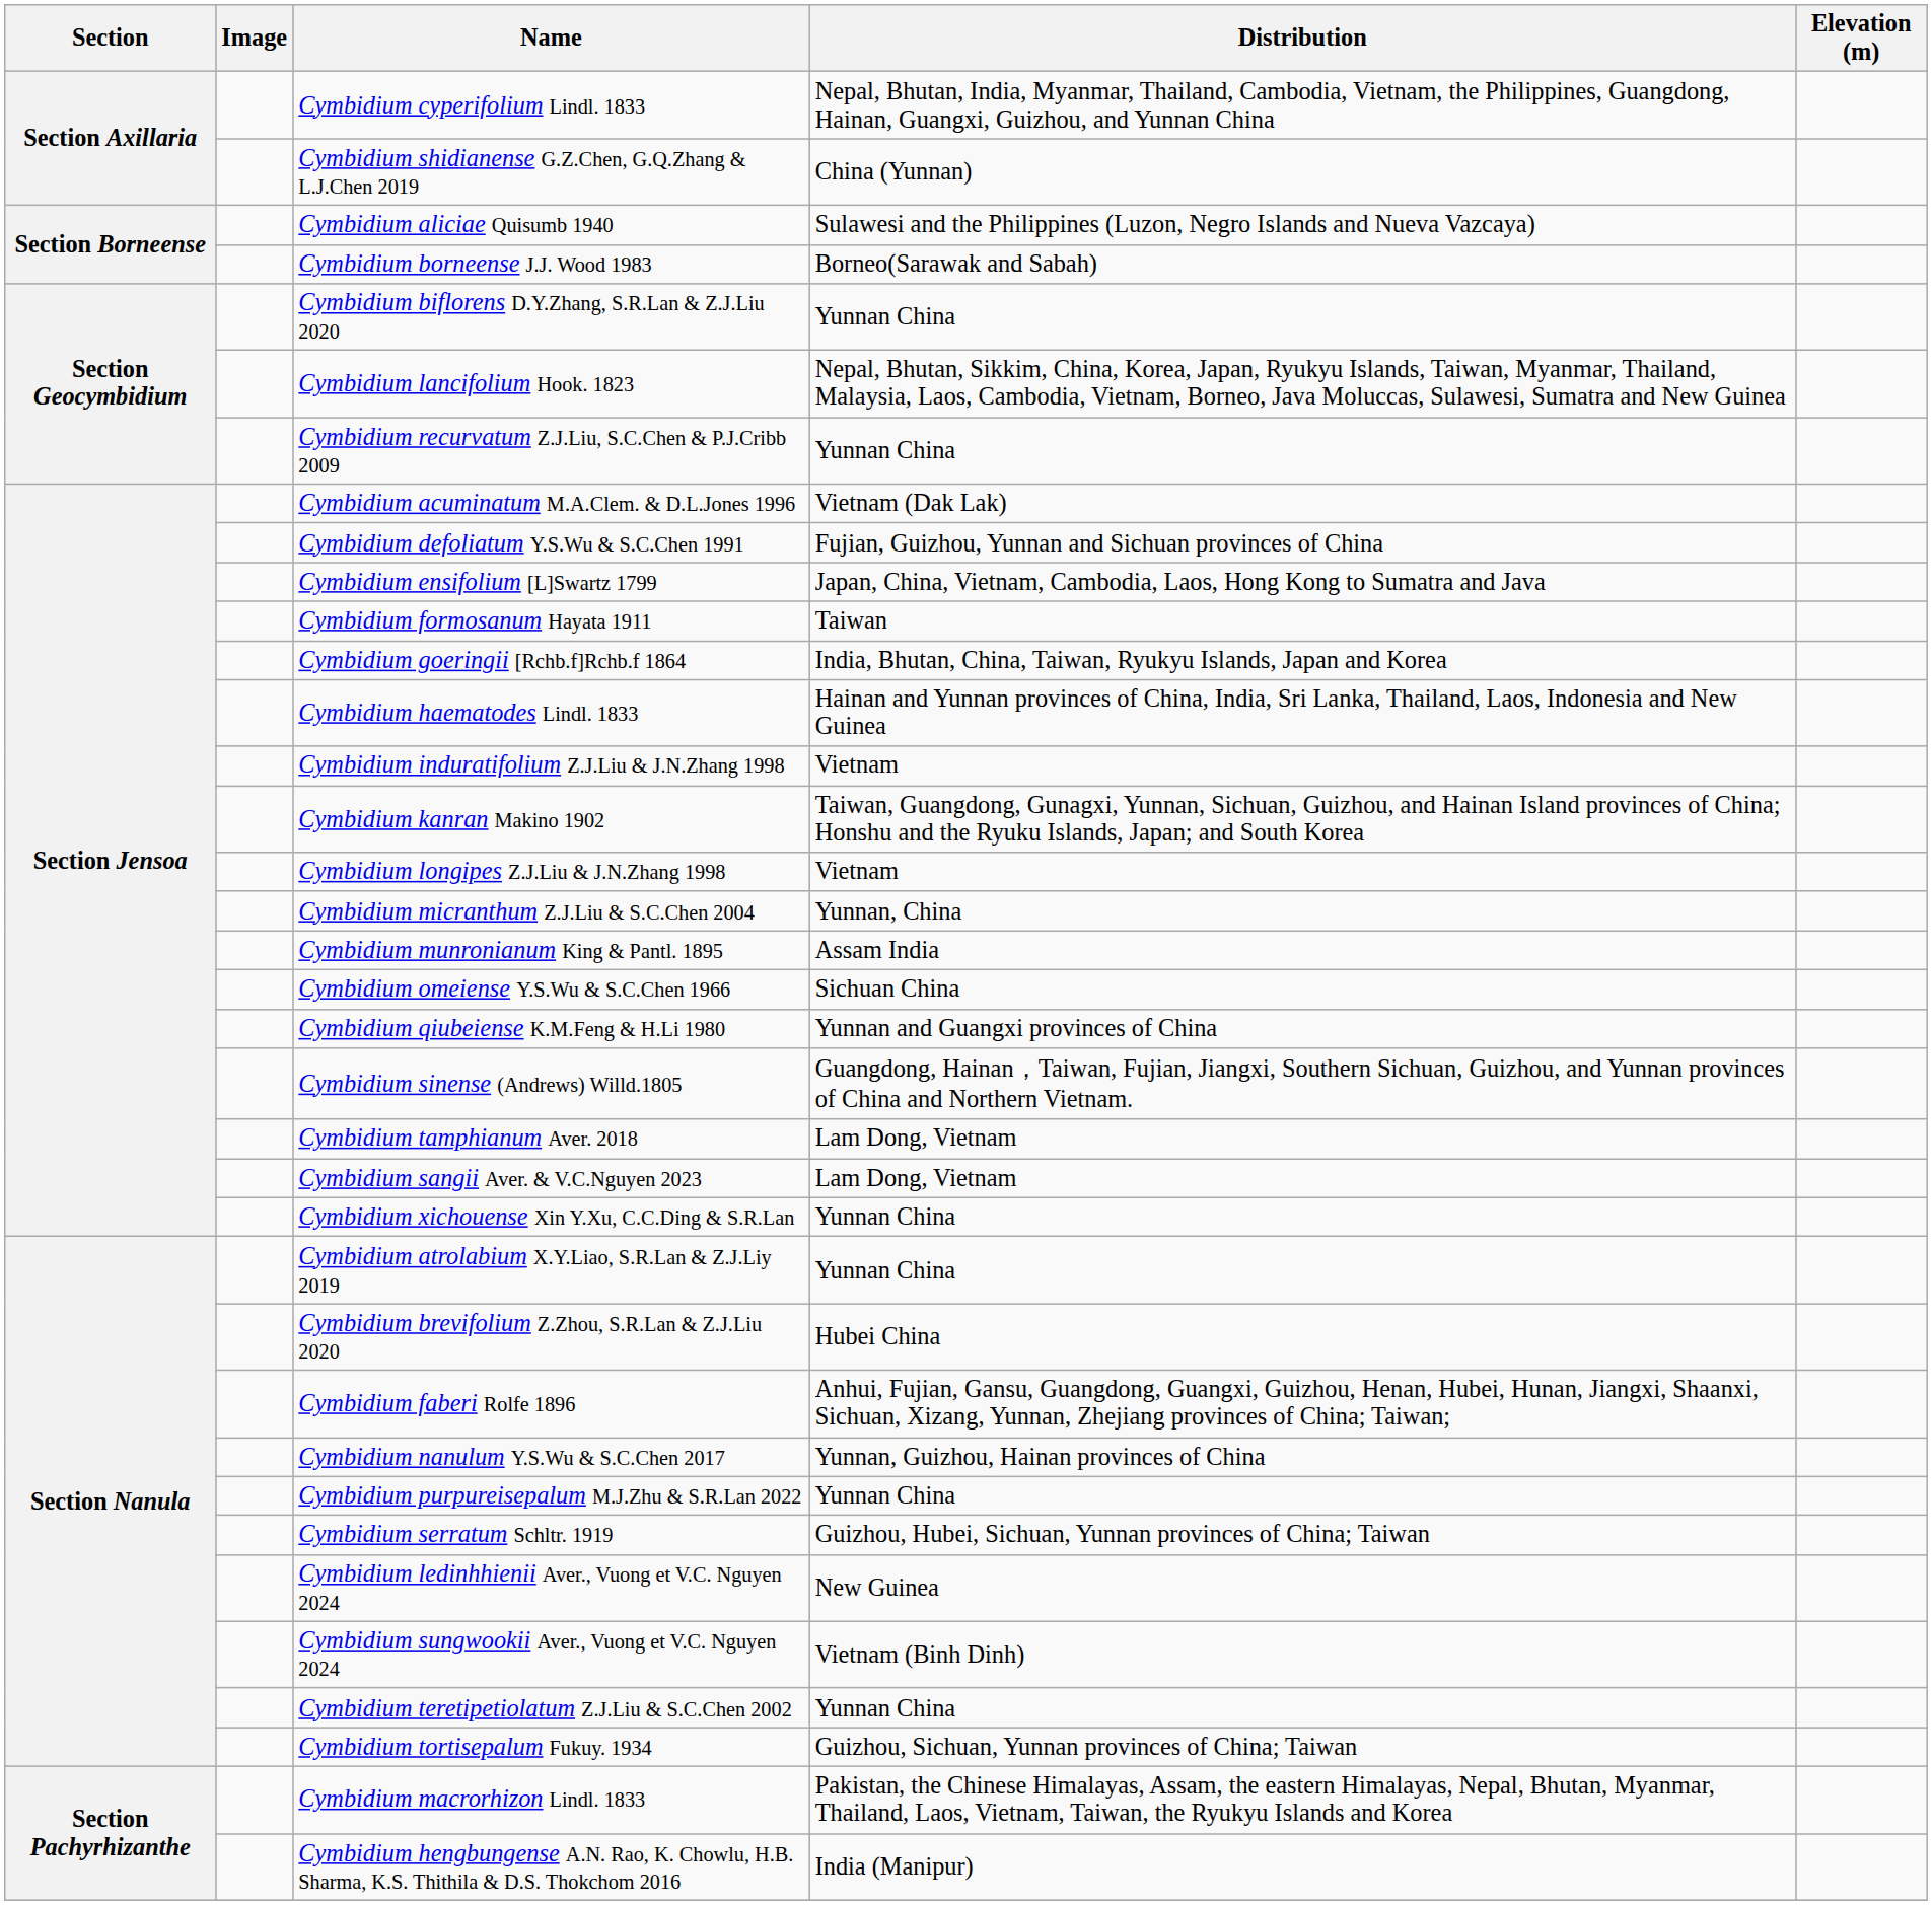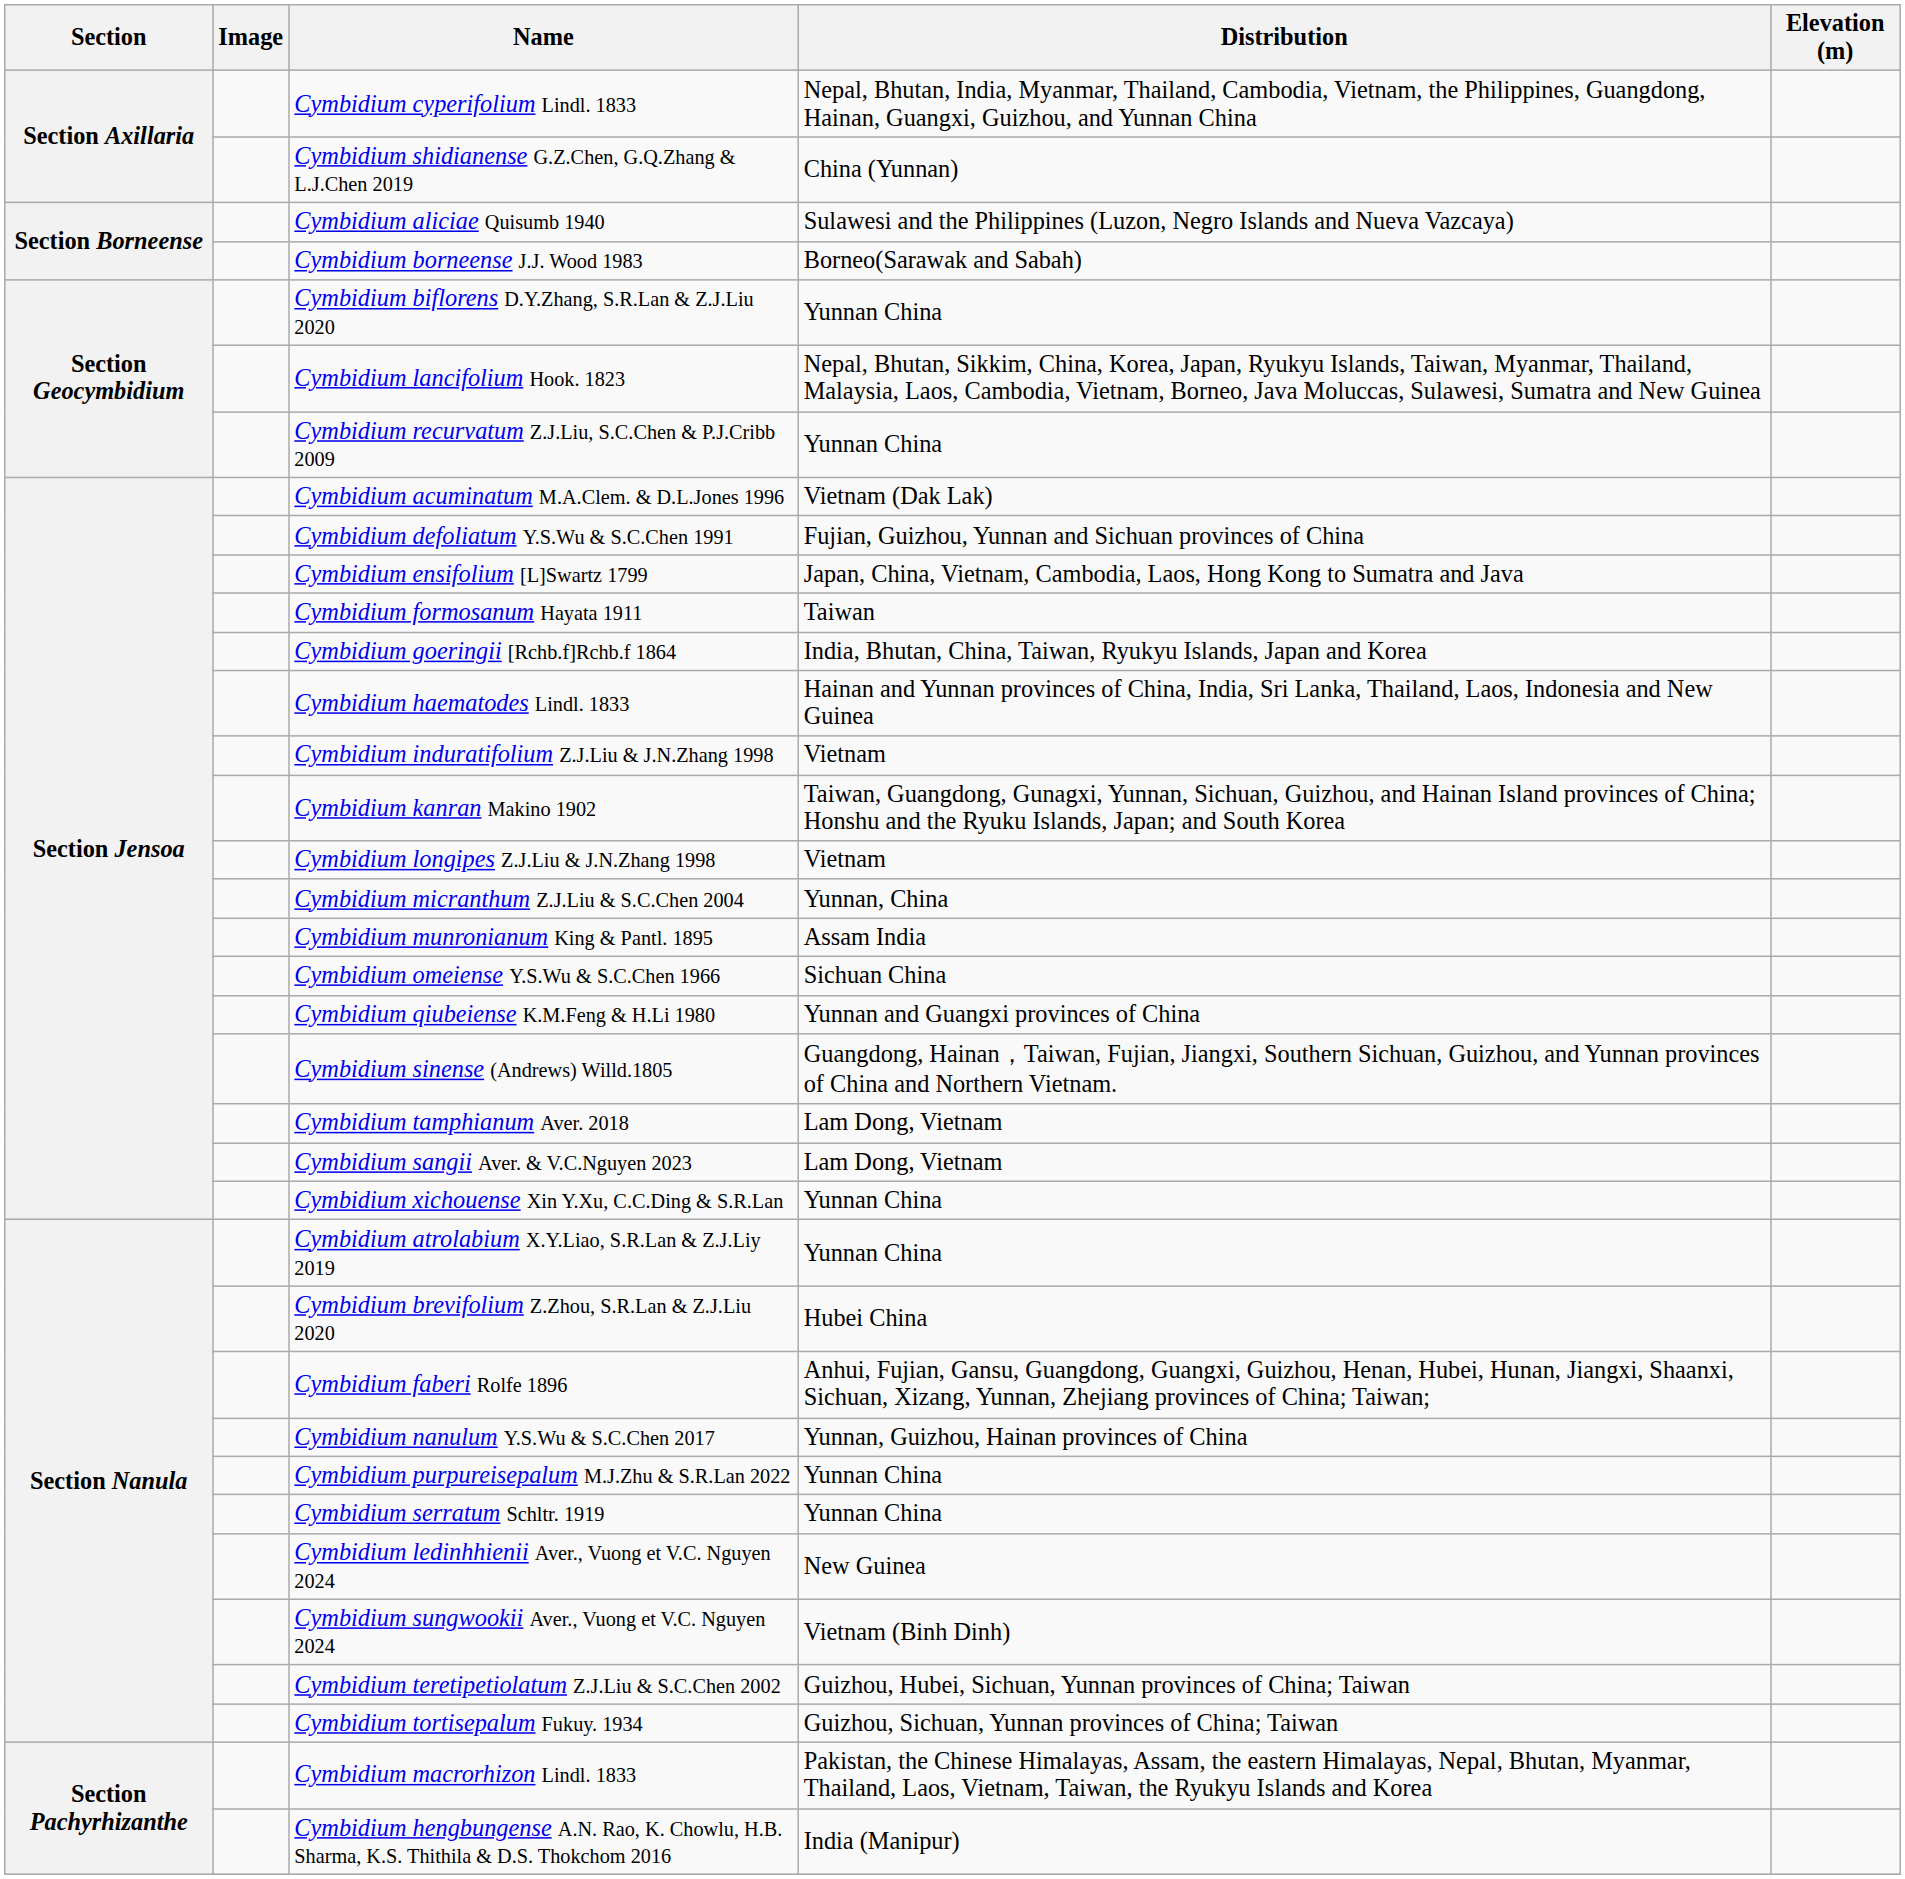 <table class="wikitable collapsible">
 <tr>
 <th>Section</th>
 <th>Image</th>
 <th>Name</th>
 <th>Distribution</th>
 <th>Elevation (m)</th>
 </tr>
 <tr>
 <th rowspan="2" style="text-align:center;">Section <em>Axillaria</em> </th>
 <td></td>
 <td><em><a href='#'>Cymbidium cyperifolium</a></em> <small>Lindl. 1833</small></td>
 <td>Nepal, Bhutan, India, Myanmar, Thailand, Cambodia, Vietnam, the Philippines, Guangdong, Hainan, Guangxi, Guizhou, and Yunnan China</td>
 <td></td>
 </tr>
 <tr>
 <td></td>
 <td><em><a href='#'>Cymbidium shidianense</a></em> <small>G.Z.Chen, G.Q.Zhang & L.J.Chen 2019</small></td>
 <td>China (Yunnan)</td>
 <td></td>
 </tr>
 <tr>
 <th rowspan="2" style="text-align:center;">Section <em>Borneense</em> </th>
 <td></td>
 <td><em><a href='#'>Cymbidium aliciae</a></em> <small>Quisumb 1940</small></td>
 <td>Sulawesi and the Philippines (Luzon, Negro Islands and Nueva Vazcaya)</td>
 <td></td>
 </tr>
 <tr>
 <td></td>
 <td><em><a href='#'>Cymbidium borneense</a></em> <small>J.J. Wood 1983 </small></td>
 <td>Borneo(Sarawak and Sabah)</td>
 <td></td>
 </tr>
 <tr>
 <th rowspan="3" style="text-align:center;">Section <em>Geocymbidium</em> </th>
 <td></td>
 <td><em><a href='#'>Cymbidium biflorens</a></em> <small>D.Y.Zhang, S.R.Lan & Z.J.Liu 2020</small></td>
 <td>Yunnan China</td>
 <td></td>
 </tr>
 <tr>
 <td></td>
 <td><em><a href='#'>Cymbidium lancifolium</a></em> <small>Hook. 1823 </small></td>
 <td>Nepal, Bhutan, Sikkim, China, Korea, Japan, Ryukyu Islands, Taiwan, Myanmar, Thailand, Malaysia, Laos, Cambodia, Vietnam, Borneo, Java Moluccas, Sulawesi, Sumatra and New Guinea</td>
 <td></td>
 </tr>
 <tr>
 <td></td>
 <td><em><a href='#'>Cymbidium recurvatum</a></em> <small>Z.J.Liu, S.C.Chen & P.J.Cribb 2009</small></td>
 <td>Yunnan China</td>
 <td></td>
 </tr>
 <tr>
 <th rowspan="17" style="text-align:center;">Section <em>Jensoa</em> </th>
 <td></td>
 <td><em><a href='#'>Cymbidium acuminatum</a></em> <small>M.A.Clem. & D.L.Jones 1996</small></td>
 <td>Vietnam (Dak Lak)</td>
 <td></td>
 </tr>
 <tr>
 <td></td>
 <td><em><a href='#'>Cymbidium defoliatum</a></em> <small>Y.S.Wu & S.C.Chen 1991</small></td>
 <td>Fujian, Guizhou, Yunnan and Sichuan provinces of China</td>
 <td></td>
 </tr>
 <tr>
 <td></td>
 <td><em><a href='#'>Cymbidium ensifolium</a></em> <small> [L]Swartz 1799</small></td>
 <td>Japan, China, Vietnam, Cambodia, Laos, Hong Kong to Sumatra and Java</td>
 <td></td>
 </tr>
 <tr>
 <td></td>
 <td><em><a href='#'>Cymbidium formosanum</a></em> <small> Hayata 1911</small></td>
 <td>Taiwan</td>
 <td></td>
 </tr>
 <tr>
 <td></td>
 <td><em><a href='#'>Cymbidium goeringii</a></em> <small> [Rchb.f]Rchb.f 1864</small></td>
 <td>India, Bhutan, China, Taiwan, Ryukyu Islands, Japan and Korea</td>
 <td></td>
 </tr>
 <tr>
 <td></td>
 <td><em><a href='#'>Cymbidium haematodes</a></em> <small>Lindl. 1833</small></td>
 <td>Hainan and Yunnan provinces of China, India, Sri Lanka, Thailand, Laos, Indonesia and New Guinea</td>
 <td></td>
 </tr>
 <tr>
 <td></td>
 <td><em><a href='#'>Cymbidium induratifolium</a></em> <small>Z.J.Liu & J.N.Zhang 1998</small></td>
 <td>Vietnam</td>
 <td></td>
 </tr>
 <tr>
 <td></td>
 <td><em><a href='#'>Cymbidium kanran</a></em> <small>Makino 1902 </small></td>
 <td>Taiwan, Guangdong, Gunagxi, Yunnan, Sichuan, Guizhou, and Hainan Island provinces of China; Honshu and the Ryuku Islands, Japan; and South Korea</td>
 <td></td>
 </tr>
 <tr>
 <td></td>
 <td><em><a href='#'>Cymbidium longipes</a></em> <small>Z.J.Liu & J.N.Zhang 1998</small></td>
 <td>Vietnam</td>
 <td></td>
 </tr>
 <tr>
 <td></td>
 <td><em><a href='#'>Cymbidium micranthum</a></em> <small>Z.J.Liu & S.C.Chen 2004</small></td>
 <td>Yunnan, China</td>
 <td></td>
 </tr>
 <tr>
 <td></td>
 <td><em><a href='#'>Cymbidium munronianum</a></em> <small>King & Pantl. 1895</small></td>
 <td>Assam India</td>
 <td></td>
 </tr>
 <tr>
 <td></td>
 <td><em><a href='#'>Cymbidium omeiense</a></em> <small> Y.S.Wu & S.C.Chen 1966</small></td>
 <td>Sichuan China</td>
 <td></td>
 </tr>
 <tr>
 <td></td>
 <td><em><a href='#'>Cymbidium qiubeiense</a></em>  <small> K.M.Feng & H.Li 1980</small></td>
 <td>Yunnan and Guangxi provinces of China</td>
 <td></td>
 </tr>
 <tr>
 <td></td>
 <td><em><a href='#'>Cymbidium sinense</a></em> <small>(Andrews) Willd.1805</small></td>
 <td>Guangdong, Hainan，Taiwan, Fujian, Jiangxi, Southern Sichuan, Guizhou, and Yunnan provinces of China and Northern Vietnam.</td>
 <td></td>
 </tr>
 <tr>
 <td></td>
 <td><em><a href='#'>Cymbidium tamphianum</a></em> <small>Aver. 2018</small></td>
 <td>Lam  Dong, Vietnam</td>
 <td></td>
 </tr>
 <tr>
 <td></td>
 <td><em><a href='#'>Cymbidium sangii</a></em> <small>Aver. & V.C.Nguyen 2023</small></td>
 <td>Lam  Dong, Vietnam</td>
 <td></td>
 </tr>
 <tr>
 <td></td>
 <td><em><a href='#'>Cymbidium xichouense</a></em> <small> Xin Y.Xu, C.C.Ding & S.R.Lan</small></td>
 <td>Yunnan China</td>
 <td></td>
 </tr>
 <tr>
 <th rowspan="10" style="text-align:center;">Section <em>Nanula</em> </th>
 <td></td>
 <td><em><a href='#'>Cymbidium atrolabium</a></em> <small>X.Y.Liao, S.R.Lan & Z.J.Liy 2019</small></td>
 <td>Yunnan China</td>
 <td></td>
 </tr>
 <tr>
 <td></td>
 <td><em><a href='#'>Cymbidium  brevifolium</a></em> <small>Z.Zhou, S.R.Lan & Z.J.Liu 2020</small></td>
 <td>Hubei China</td>
 <td></td>
 </tr>
 <tr>
 <td></td>
 <td><em><a href='#'>Cymbidium faberi</a></em> <small>Rolfe 1896</small></td>
 <td>Anhui, Fujian,  Gansu, Guangdong, Guangxi, Guizhou, Henan, Hubei, Hunan, Jiangxi, Shaanxi, Sichuan,  Xizang, Yunnan, Zhejiang provinces of China; Taiwan;</td>
 <td></td>
 </tr>
 <tr>
 <td></td>
 <td><em><a href='#'>Cymbidium nanulum</a></em> <small>Y.S.Wu & S.C.Chen 2017</small></td>
 <td>Yunnan, Guizhou, Hainan provinces of China</td>
 <td></td>
 </tr>
 <tr>
 <td></td>
 <td><em><a href='#'>Cymbidium purpureisepalum</a></em> <small>M.J.Zhu & S.R.Lan 2022</small></td>
 <td>Yunnan China</td>
 <td></td>
 </tr>
 <tr>
 <td></td>
 <td><em><a href='#'>Cymbidium serratum</a></em> <small>Schltr. 1919</small></td>
-<td>Guizhou, Hubei, Sichuan, Yunnan provinces of China; Taiwan</td>
+<td>Yunnan China</td>
 <td></td>
 </tr>
 <tr>
 <td></td>
 <td><em><a href='#'>Cymbidium ledinhhienii</a></em> <small>  Aver.,  Vuong  et  V.C. Nguyen 2024</small></td>
 <td>New Guinea</td>
 <td></td>
 </tr>
 <tr>
 <td></td>
 <td><em><a href='#'>Cymbidium sungwookii</a></em> <small>  Aver.,  Vuong  et  V.C. Nguyen 2024</small></td>
 <td>Vietnam (Binh  Dinh)</td>
 <td></td>
 </tr>
 <tr>
 <td></td>
 <td><em><a href='#'>Cymbidium teretipetiolatum</a></em> <small>Z.J.Liu & S.C.Chen 2002</small></td>
-<td>Yunnan China</td>
+<td>Guizhou, Hubei, Sichuan, Yunnan provinces of China; Taiwan</td>
 <td></td>
 </tr>
 <tr>
 <td></td>
 <td><em><a href='#'>Cymbidium tortisepalum</a></em> <small>Fukuy. 1934</small></td>
 <td>Guizhou, Sichuan, Yunnan provinces of China; Taiwan</td>
 <td></td>
 </tr>
 <tr>
 <th rowspan="2" style="text-align:center;">Section <em>Pachyrhizanthe</em> </th>
 <td></td>
 <td><em><a href='#'>Cymbidium macrorhizon</a></em> <small>Lindl. 1833</small></td>
 <td>Pakistan,  the Chinese Himalayas, Assam, the eastern Himalayas, Nepal, Bhutan, Myanmar, Thailand, Laos, Vietnam, Taiwan, the Ryukyu Islands and Korea</td>
 <td></td>
 </tr>
 <tr>
 <td></td>
 <td><em><a href='#'>Cymbidium hengbungense</a></em> <small> A.N. Rao, K. Chowlu, H.B. Sharma, K.S. Thithila & D.S. Thokchom 2016</small></td>
 <td>India (Manipur)</td>
 <td></td>
 </tr>
 <tr>
 </tr>
 </table>
